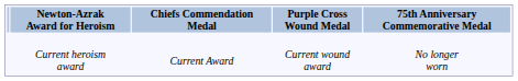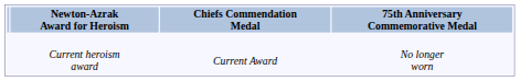 <table style="border:1px solid #8888aa; background:#f7f8ff; padding:1px; font-size:100%; margin:0 9px 9px 0; width:60%;">
 <tr style="background:lightsteelblue;">
 <th></th>
 <th>Newton-Azrak <br>Award for Heroism</th>
 <th>Chiefs Commendation<br> Medal</th>
-<th>Purple Cross<br> Wound Medal</th>
 <th>75th Anniversary<br> Commemorative Medal</th>
 </tr>
 <tr>
 <td></td>
-<td style="text-align:center;"></td>
 <td style="text-align:center;"></td>
 <td style="text-align:center;"></td>
 <td style="text-align:center;"></td>
 </tr>
 <tr style="text-align:center;">
 <td></td>
 <td><br><em> Current heroism<br> award </em></td>
 <td><br><em>Current Award</em></td>
-<td><br><em>Current wound<br> award</em></td>
 <td><br><em>No longer<br>worn</em></td>
 </tr>
 </table>
